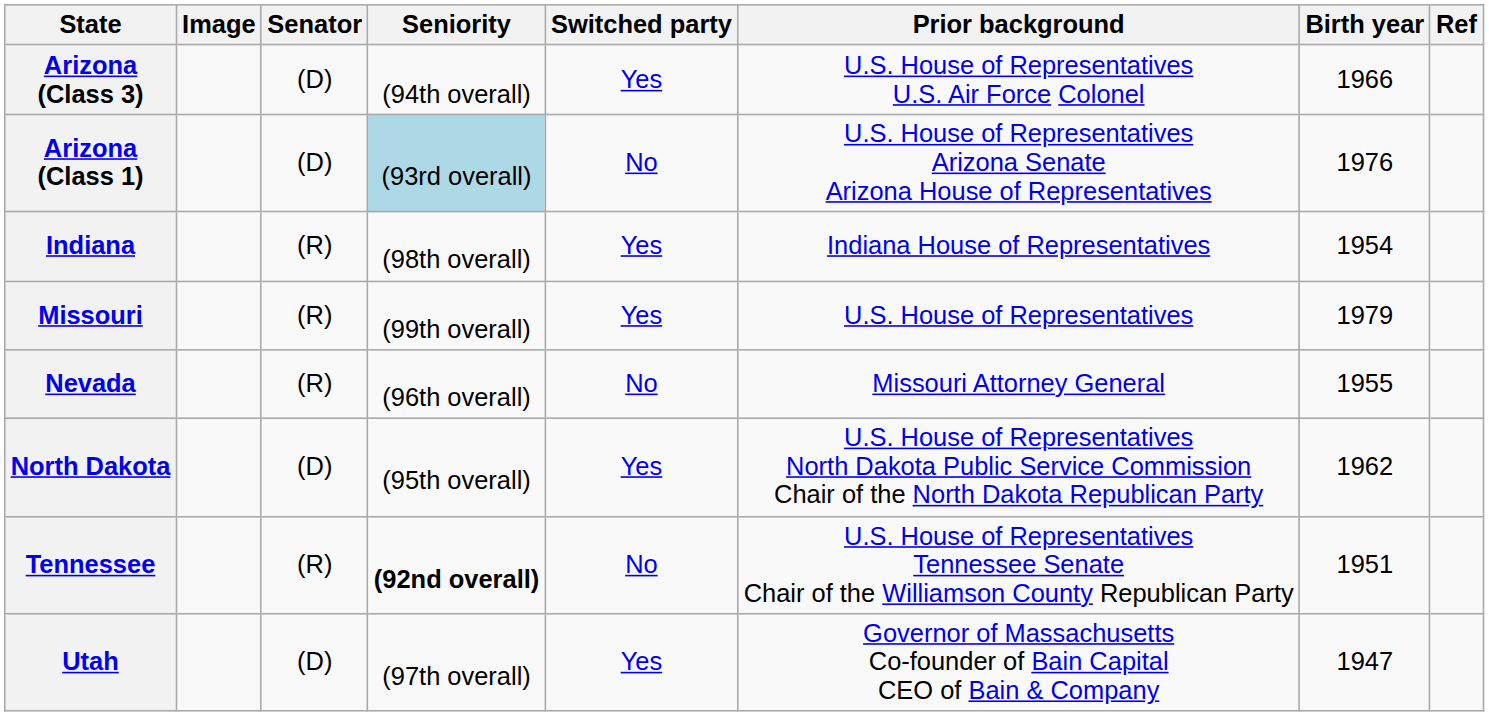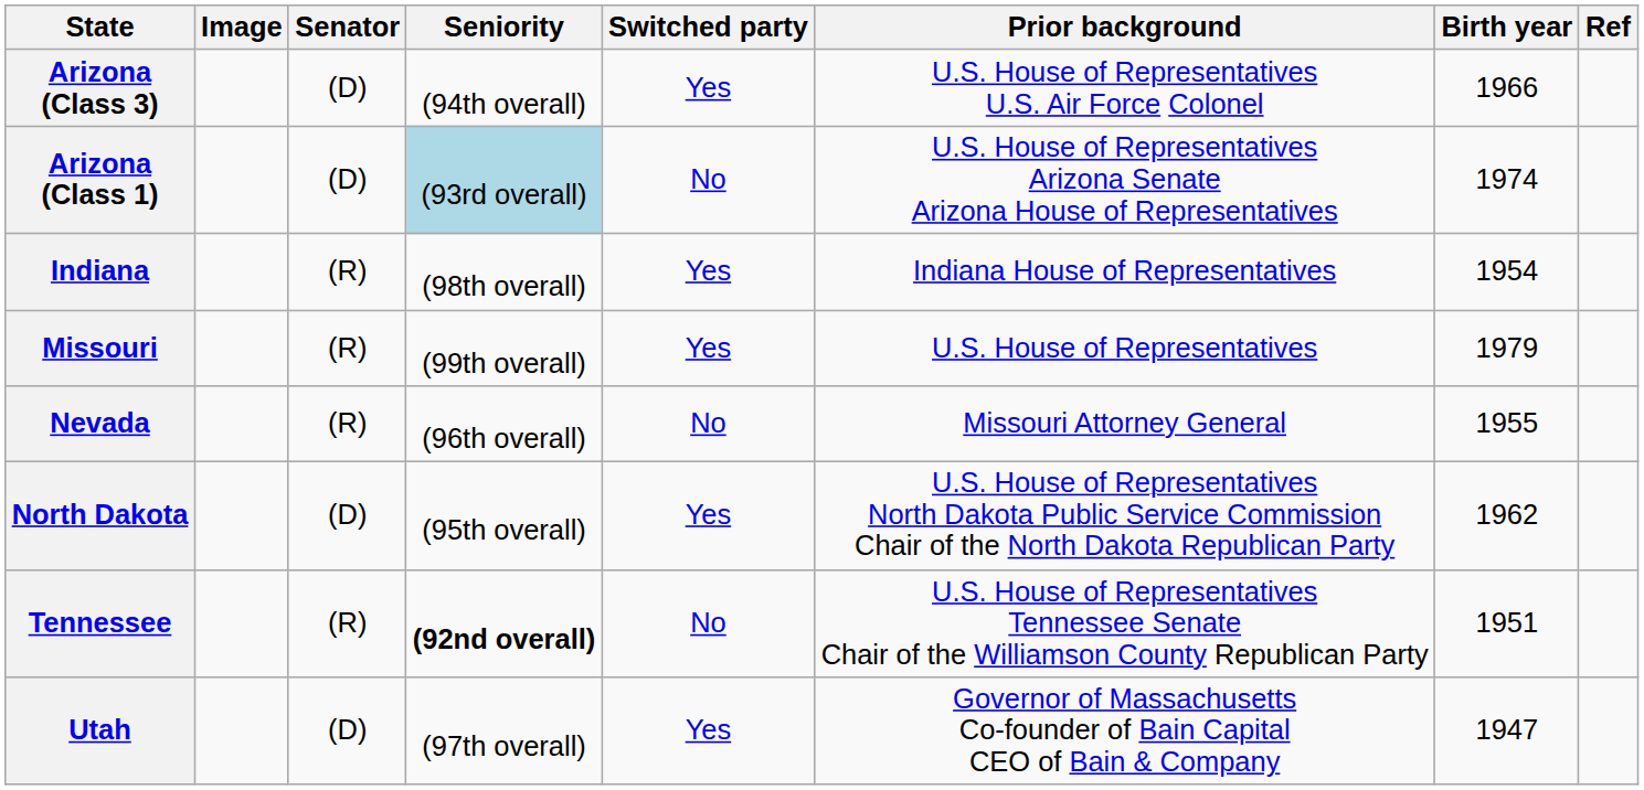 <table class="sortable wikitable" style="text-align:center">
 <tr>
 <th>State</th>
 <th>Image</th>
 <th>Senator</th>
 <th>Seniority</th>
 <th>Switched party</th>
 <th>Prior background</th>
 <th>Birth year</th>
 <th>Ref</th>
 </tr>
 <tr>
 <th><a href='#'>Arizona</a><br>(Class 3)</th>
 <td></td>
 <td> (D)</td>
 <td><br>(94th overall)</td>
 <td><a href='#'>Yes</a><br></td>
 <td><a href='#'>U.S. House of Representatives</a><br><a href='#'>U.S. Air Force</a> <a href='#'>Colonel</a></td>
 <td>1966</td>
 <td></td>
 </tr>
 <tr>
 <th><a href='#'>Arizona</a><br>(Class 1)</th>
 <td></td>
 <td> (D)</td>
 <td style="background: lightblue;"><br>(93rd overall)</td>
 <td><a href='#'>No</a><br></td>
 <td><a href='#'>U.S. House of Representatives</a><br><a href='#'>Arizona Senate</a><br><a href='#'>Arizona House of Representatives</a></td>
-<td>1976</td>
+<td>1974</td>
 <td></td>
 </tr>
 <tr>
 <th><a href='#'>Indiana</a></th>
 <td></td>
 <td> (R)</td>
 <td><br>(98th overall)</td>
 <td><a href='#'>Yes</a><br></td>
 <td><a href='#'>Indiana House of Representatives</a></td>
 <td>1954</td>
 <td></td>
 </tr>
 <tr>
 <th><a href='#'>Missouri</a></th>
 <td></td>
 <td> (R)</td>
 <td><br>(99th overall)</td>
 <td><a href='#'>Yes</a><br></td>
 <td><a href='#'>U.S. House of Representatives</a></td>
 <td>1979</td>
 <td></td>
 </tr>
 <tr>
 <th><a href='#'>Nevada</a></th>
 <td></td>
 <td> (R)</td>
 <td><br>(96th overall)</td>
 <td><a href='#'>No</a><br></td>
 <td><a href='#'>Missouri Attorney General</a></td>
 <td>1955</td>
 <td></td>
 </tr>
 <tr>
 <th><a href='#'>North Dakota</a></th>
 <td></td>
 <td> (D)</td>
 <td><br>(95th overall)</td>
 <td><a href='#'>Yes</a><br></td>
 <td><a href='#'>U.S. House of Representatives</a><br><a href='#'>North Dakota Public Service Commission</a><br>Chair of the <a href='#'>North Dakota Republican Party</a></td>
 <td>1962</td>
 <td></td>
 </tr>
 <tr>
 <th><a href='#'>Tennessee</a></th>
 <td></td>
 <td> (R)</td>
 <td><strong><br>(92nd overall)</strong></td>
 <td><a href='#'>No</a><br></td>
 <td><a href='#'>U.S. House of Representatives</a><br><a href='#'>Tennessee Senate</a><br>Chair of the <a href='#'>Williamson County</a> Republican Party</td>
 <td>1951</td>
 <td></td>
 </tr>
 <tr>
 <th><a href='#'>Utah</a></th>
 <td></td>
 <td> (D)</td>
 <td><br>(97th overall)</td>
 <td><a href='#'>Yes</a><br></td>
 <td><a href='#'>Governor of Massachusetts</a><br>Co-founder of <a href='#'>Bain Capital</a><br>CEO of <a href='#'>Bain & Company</a></td>
 <td>1947</td>
 <td></td>
 </tr>
 </table>
